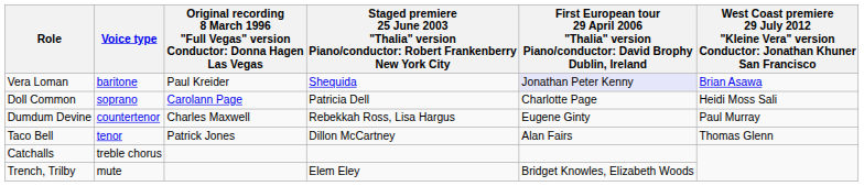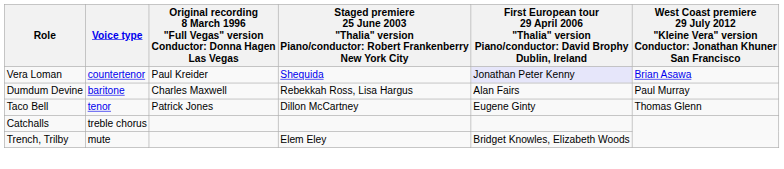 <table class="wikitable">
 <tr>
 <th>Role</th>
 <th><a href='#'>Voice type</a></th>
 <th>Original recording<br>8 March 1996<br>"Full Vegas" version<br>Conductor: Donna Hagen<br>Las Vegas</th>
 <th>Staged premiere<br>25 June 2003<br>"Thalia" version<br>Piano/conductor: Robert Frankenberry<br>New York City</th>
 <th>First European tour<br>29 April 2006<br>"Thalia" version<br>Piano/conductor: David Brophy<br>Dublin, Ireland</th>
 <th>West Coast premiere<br>29 July 2012<br>"Kleine Vera" version<br>Conductor: Jonathan Khuner<br>San Francisco</th>
 </tr>
 <tr>
 <td>Vera Loman</td>
-<td><a href='#'>baritone</a></td>
+<td><a href='#'>countertenor</a></td>
 <td>Paul Kreider</td>
 <td><a href='#'>Shequida</a></td>
 <td style="background: lavender;">Jonathan Peter Kenny</td>
 <td><a href='#'>Brian Asawa</a></td>
 </tr>
 <tr>
-<td>Doll Common</td>
-<td><a href='#'>soprano</a></td>
-<td><a href='#'>Carolann Page</a></td>
-<td>Patricia Dell</td>
-<td>Charlotte Page</td>
-<td>Heidi Moss Sali</td>
-</tr>
-<tr>
 <td>Dumdum Devine</td>
-<td><a href='#'>countertenor</a></td>
+<td><a href='#'>baritone</a></td>
 <td>Charles Maxwell</td>
 <td>Rebekkah Ross, Lisa Hargus</td>
-<td>Eugene Ginty</td>
+<td>Alan Fairs</td>
 <td>Paul Murray</td>
 </tr>
 <tr>
 <td>Taco Bell</td>
 <td><a href='#'>tenor</a></td>
 <td>Patrick Jones</td>
 <td>Dillon McCartney</td>
-<td>Alan Fairs</td>
+<td>Eugene Ginty</td>
 <td>Thomas Glenn</td>
 </tr>
 <tr>
 <td>Catchalls</td>
 <td>treble chorus</td>
 <td></td>
 <td></td>
 <td></td>
 </tr>
 <tr>
 <td>Trench, Trilby</td>
 <td>mute</td>
 <td></td>
 <td>Elem Eley</td>
 <td>Bridget Knowles, Elizabeth Woods</td>
 </tr>
 </table>
